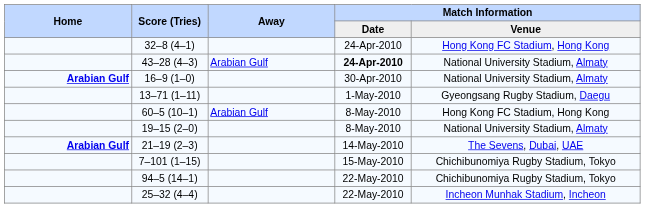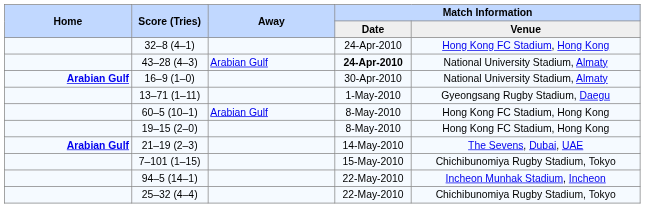 <table border=1 style="border-collapse:collapse; font-size:90%; text-align:center;" cellpadding=3 cellspacing=0 width=100%>
 <tr bgcolor=#C1D8FF>
 <th rowspan=2 width=20%>Home</th>
 <th rowspan=2 width=12%>Score (Tries)</th>
 <th rowspan=2 width=20%>Away</th>
 <th colspan=6>Match Information</th>
 </tr>
 <tr bgcolor=#EFEFEF>
 <th width=12%>Date</th>
 <th width=42%>Venue</th>
 </tr>
 <tr bgcolor=#F5FAFF>
 <td align=right><strong></strong></td>
 <td>32–8  (4–1)</td>
 <td align=left></td>
 <td>24-Apr-2010</td>
 <td><a href='#'>Hong Kong FC Stadium</a>, <a href='#'>Hong Kong</a></td>
 </tr>
 <tr bgcolor=#F5FAFF>
 <td align=right><strong></strong></td>
 <td>43–28  (4–3)</td>
 <td align=left> <a href='#'>Arabian Gulf</a></td>
 <td><strong>24-Apr-2010</strong></td>
 <td>National University Stadium, <a href='#'>Almaty</a></td>
 </tr>
 <tr bgcolor=#F5FAFF>
 <td align=right><strong><a href='#'>Arabian Gulf</a> </strong></td>
 <td>16–9  (1–0)</td>
 <td align=left></td>
 <td>30-Apr-2010</td>
 <td>National University Stadium, <a href='#'>Almaty</a></td>
 </tr>
 <tr bgcolor=#F5FAFF>
 <td align=right></td>
 <td>13–71  (1–11)</td>
 <td align=left><strong></strong></td>
 <td>1-May-2010</td>
 <td>Gyeongsang Rugby Stadium, <a href='#'>Daegu</a></td>
 </tr>
 <tr bgcolor=#F5FAFF>
 <td align=right><strong></strong></td>
 <td>60–5  (10–1)</td>
 <td align=left> <a href='#'>Arabian Gulf</a></td>
 <td>8-May-2010</td>
 <td>Hong Kong FC Stadium, Hong Kong</td>
 </tr>
 <tr bgcolor=#F5FAFF>
 <td align=right><strong></strong></td>
 <td>19–15  (2–0)</td>
 <td align=left></td>
 <td>8-May-2010</td>
-<td>National University Stadium, <a href='#'>Almaty</a></td>
+<td>Hong Kong FC Stadium, Hong Kong</td>
 </tr>
 <tr bgcolor=#F5FAFF>
 <td align=right><strong><a href='#'>Arabian Gulf</a></strong> </td>
 <td>21–19  (2–3)</td>
 <td align=left></td>
 <td>14-May-2010</td>
 <td><a href='#'>The Sevens</a>, <a href='#'>Dubai</a>, <a href='#'>UAE</a></td>
 </tr>
 <tr bgcolor=#F5FAFF>
 <td align=right></td>
 <td>7–101 (1–15)</td>
 <td align=left><strong></strong></td>
 <td>15-May-2010</td>
 <td>Chichibunomiya Rugby Stadium, Tokyo</td>
 </tr>
 <tr bgcolor=#F5FAFF>
 <td align=right><strong></strong></td>
 <td>94–5 (14–1)</td>
 <td align=left></td>
 <td>22-May-2010</td>
-<td>Chichibunomiya Rugby Stadium, Tokyo</td>
+<td><a href='#'>Incheon Munhak Stadium</a>, <a href='#'>Incheon</a></td>
 </tr>
 <tr bgcolor=#F5FAFF>
 <td align=right></td>
 <td>25–32 (4–4)</td>
 <td align=left><strong></strong></td>
 <td>22-May-2010</td>
-<td><a href='#'>Incheon Munhak Stadium</a>, <a href='#'>Incheon</a></td>
+<td>Chichibunomiya Rugby Stadium, Tokyo</td>
 </tr>
 </table>
